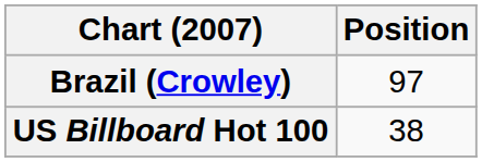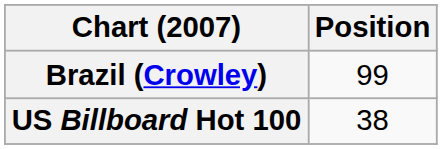 <table class="wikitable plainrowheaders" style="text-align:center;">
 <tr>
 <th scope="col">Chart (2007)</th>
 <th scope="col">Position</th>
 </tr>
 <tr>
 <th scope="row">Brazil (<a href='#'>Crowley</a>)</th>
-<td>97</td>
+<td>99</td>
 </tr>
 <tr>
 <th scope="row">US <em>Billboard</em> Hot 100</th>
 <td>38</td>
 </tr>
 </table>
